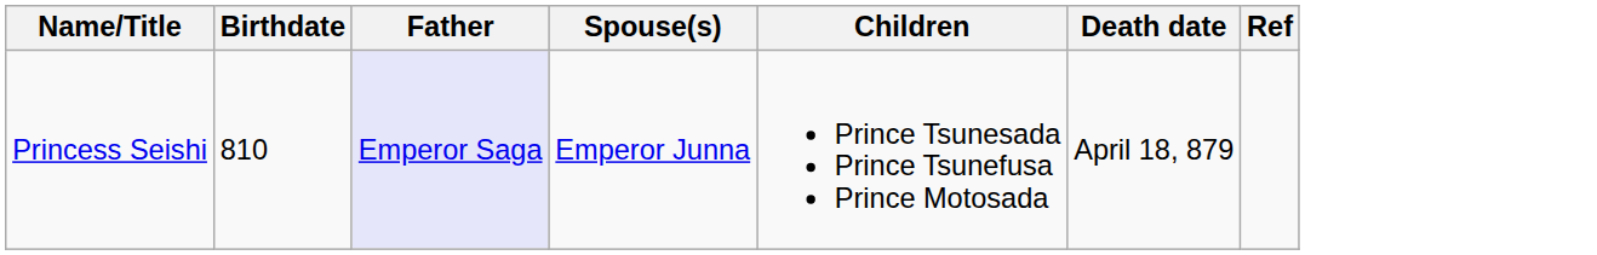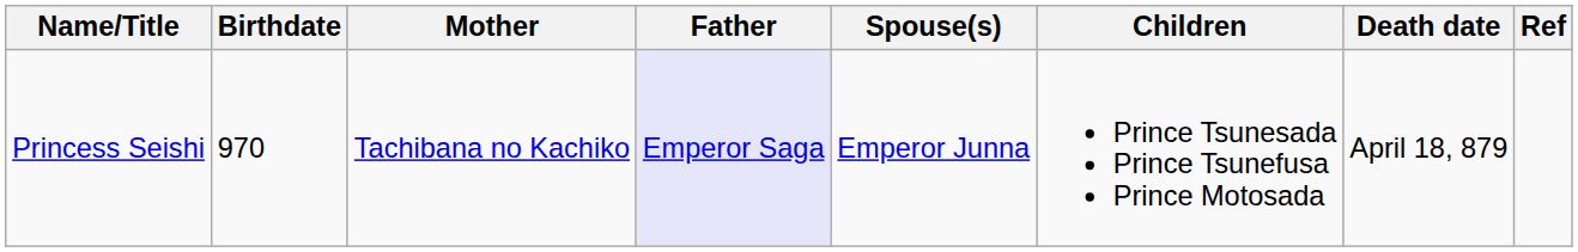 <table class="wikitable">
 <tr>
 <th>Name/Title</th>
 <th>Birthdate</th>
+<th>Mother</th>
 <th>Father</th>
 <th>Spouse(s)</th>
 <th>Children</th>
 <th>Death date</th>
 <th>Ref</th>
 </tr>
 <tr>
 <td><a href='#'>Princess Seishi</a></td>
-<td>810</td>
+<td>970</td>
+<td><a href='#'>Tachibana no Kachiko</a></td>
 <td style="background: lavender;"><a href='#'>Emperor Saga</a></td>
 <td><a href='#'>Emperor Junna</a></td>
 <td><br><ul><li>Prince Tsunesada</li><li>Prince Tsunefusa</li><li>Prince Motosada</li></ul></td>
 <td>April 18, 879</td>
 <td></td>
 </tr>
 </table>
